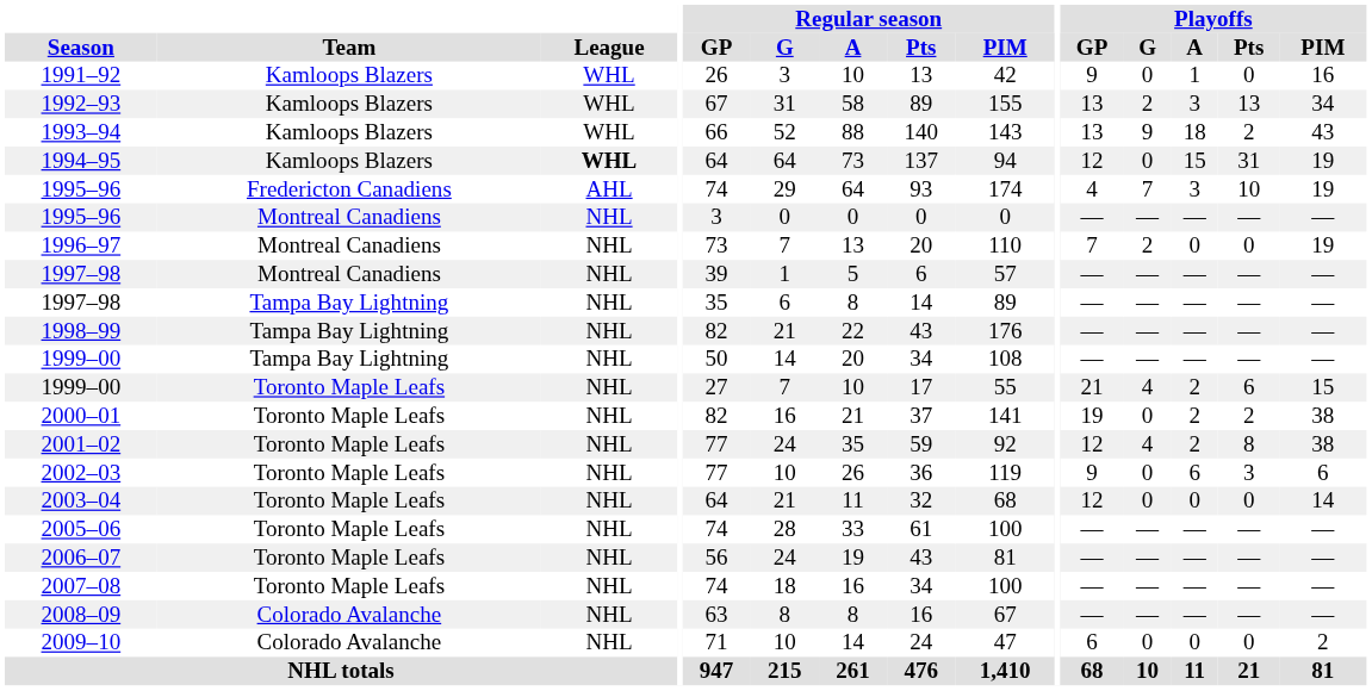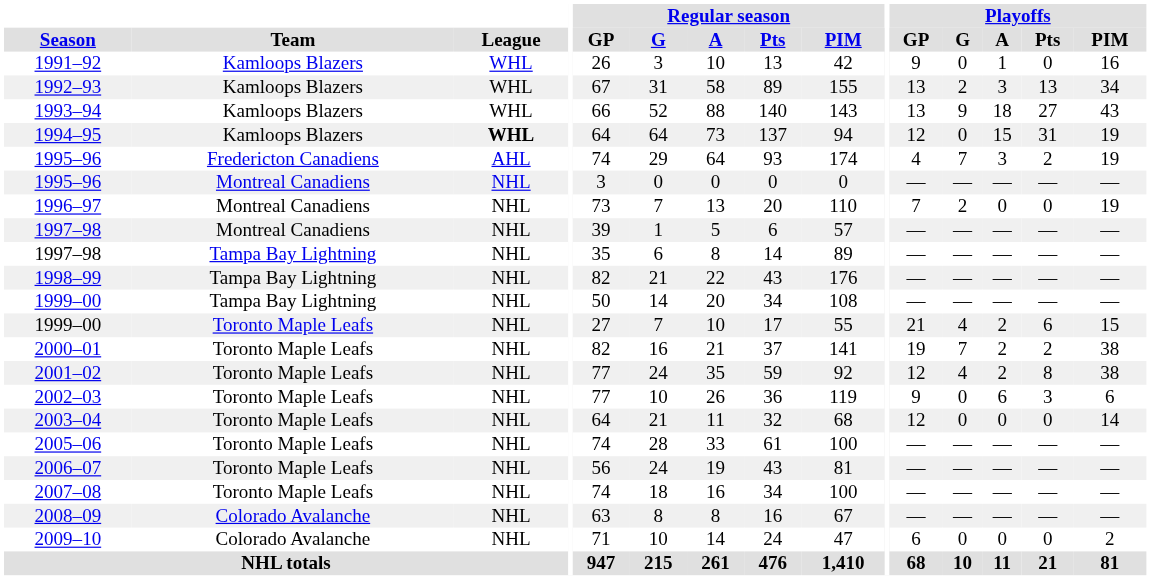 <table border="0" cellpadding="1" cellspacing="0" style="text-align:center; width:60em">
 <tr bgcolor="#e0e0e0">
 <th colspan="3"  bgcolor="#ffffff"></th>
 <th rowspan="99" bgcolor="#ffffff"></th>
 <th colspan="5"><a href='#'>Regular season</a></th>
 <th rowspan="99" bgcolor="#ffffff"></th>
 <th colspan="5"><a href='#'>Playoffs</a></th>
 </tr>
 <tr bgcolor="#e0e0e0">
 <th><a href='#'>Season</a></th>
 <th>Team</th>
 <th>League</th>
 <th>GP</th>
 <th><a href='#'>G</a></th>
 <th><a href='#'>A</a></th>
 <th><a href='#'>Pts</a></th>
 <th><a href='#'>PIM</a></th>
 <th>GP</th>
 <th>G</th>
 <th>A</th>
 <th>Pts</th>
 <th>PIM</th>
 </tr>
 <tr>
 <td><a href='#'>1991–92</a></td>
 <td><a href='#'>Kamloops Blazers</a></td>
 <td><a href='#'>WHL</a></td>
 <td>26</td>
 <td>3</td>
 <td>10</td>
 <td>13</td>
 <td>42</td>
 <td>9</td>
 <td>0</td>
 <td>1</td>
 <td>0</td>
 <td>16</td>
 </tr>
 <tr bgcolor="#f0f0f0">
 <td><a href='#'>1992–93</a></td>
 <td>Kamloops Blazers</td>
 <td>WHL</td>
 <td>67</td>
 <td>31</td>
 <td>58</td>
 <td>89</td>
 <td>155</td>
 <td>13</td>
 <td>2</td>
 <td>3</td>
 <td>13</td>
 <td>34</td>
 </tr>
 <tr>
 <td><a href='#'>1993–94</a></td>
 <td>Kamloops Blazers</td>
 <td>WHL</td>
 <td>66</td>
 <td>52</td>
 <td>88</td>
 <td>140</td>
 <td>143</td>
 <td>13</td>
 <td>9</td>
 <td>18</td>
-<td>2</td>
+<td>27</td>
 <td>43</td>
 </tr>
 <tr bgcolor="#f0f0f0">
 <td><a href='#'>1994–95</a></td>
 <td>Kamloops Blazers</td>
 <td><strong>WHL</strong></td>
 <td>64</td>
 <td>64</td>
 <td>73</td>
 <td>137</td>
 <td>94</td>
 <td>12</td>
 <td>0</td>
 <td>15</td>
 <td>31</td>
 <td>19</td>
 </tr>
 <tr>
 <td><a href='#'>1995–96</a></td>
 <td><a href='#'>Fredericton Canadiens</a></td>
 <td><a href='#'>AHL</a></td>
 <td>74</td>
 <td>29</td>
 <td>64</td>
 <td>93</td>
 <td>174</td>
 <td>4</td>
 <td>7</td>
 <td>3</td>
-<td>10</td>
+<td>2</td>
 <td>19</td>
 </tr>
 <tr bgcolor="#f0f0f0">
 <td><a href='#'>1995–96</a></td>
 <td><a href='#'>Montreal Canadiens</a></td>
 <td><a href='#'>NHL</a></td>
 <td>3</td>
 <td>0</td>
 <td>0</td>
 <td>0</td>
 <td>0</td>
 <td>—</td>
 <td>—</td>
 <td>—</td>
 <td>—</td>
 <td>—</td>
 </tr>
 <tr>
 <td><a href='#'>1996–97</a></td>
 <td>Montreal Canadiens</td>
 <td>NHL</td>
 <td>73</td>
 <td>7</td>
 <td>13</td>
 <td>20</td>
 <td>110</td>
 <td>7</td>
 <td>2</td>
 <td>0</td>
 <td>0</td>
 <td>19</td>
 </tr>
 <tr bgcolor="#f0f0f0">
 <td><a href='#'>1997–98</a></td>
 <td>Montreal Canadiens</td>
 <td>NHL</td>
 <td>39</td>
 <td>1</td>
 <td>5</td>
 <td>6</td>
 <td>57</td>
 <td>—</td>
 <td>—</td>
 <td>—</td>
 <td>—</td>
 <td>—</td>
 </tr>
 <tr>
 <td>1997–98</td>
 <td><a href='#'>Tampa Bay Lightning</a></td>
 <td>NHL</td>
 <td>35</td>
 <td>6</td>
 <td>8</td>
 <td>14</td>
 <td>89</td>
 <td>—</td>
 <td>—</td>
 <td>—</td>
 <td>—</td>
 <td>—</td>
 </tr>
 <tr bgcolor="#f0f0f0">
 <td><a href='#'>1998–99</a></td>
 <td>Tampa Bay Lightning</td>
 <td>NHL</td>
 <td>82</td>
 <td>21</td>
 <td>22</td>
 <td>43</td>
 <td>176</td>
 <td>—</td>
 <td>—</td>
 <td>—</td>
 <td>—</td>
 <td>—</td>
 </tr>
 <tr>
 <td><a href='#'>1999–00</a></td>
 <td>Tampa Bay Lightning</td>
 <td>NHL</td>
 <td>50</td>
 <td>14</td>
 <td>20</td>
 <td>34</td>
 <td>108</td>
 <td>—</td>
 <td>—</td>
 <td>—</td>
 <td>—</td>
 <td>—</td>
 </tr>
 <tr bgcolor="#f0f0f0">
 <td>1999–00</td>
 <td><a href='#'>Toronto Maple Leafs</a></td>
 <td>NHL</td>
 <td>27</td>
 <td>7</td>
 <td>10</td>
 <td>17</td>
 <td>55</td>
 <td>21</td>
 <td>4</td>
 <td>2</td>
 <td>6</td>
 <td>15</td>
 </tr>
 <tr>
 <td><a href='#'>2000–01</a></td>
 <td>Toronto Maple Leafs</td>
 <td>NHL</td>
 <td>82</td>
 <td>16</td>
 <td>21</td>
 <td>37</td>
 <td>141</td>
 <td>19</td>
-<td>0</td>
+<td>7</td>
 <td>2</td>
 <td>2</td>
 <td>38</td>
 </tr>
 <tr bgcolor="#f0f0f0">
 <td><a href='#'>2001–02</a></td>
 <td>Toronto Maple Leafs</td>
 <td>NHL</td>
 <td>77</td>
 <td>24</td>
 <td>35</td>
 <td>59</td>
 <td>92</td>
 <td>12</td>
 <td>4</td>
 <td>2</td>
 <td>8</td>
 <td>38</td>
 </tr>
 <tr>
 <td><a href='#'>2002–03</a></td>
 <td>Toronto Maple Leafs</td>
 <td>NHL</td>
 <td>77</td>
 <td>10</td>
 <td>26</td>
 <td>36</td>
 <td>119</td>
 <td>9</td>
 <td>0</td>
 <td>6</td>
 <td>3</td>
 <td>6</td>
 </tr>
 <tr bgcolor="#f0f0f0">
 <td><a href='#'>2003–04</a></td>
 <td>Toronto Maple Leafs</td>
 <td>NHL</td>
 <td>64</td>
 <td>21</td>
 <td>11</td>
 <td>32</td>
 <td>68</td>
 <td>12</td>
 <td>0</td>
 <td>0</td>
 <td>0</td>
 <td>14</td>
 </tr>
 <tr>
 <td><a href='#'>2005–06</a></td>
 <td>Toronto Maple Leafs</td>
 <td>NHL</td>
 <td>74</td>
 <td>28</td>
 <td>33</td>
 <td>61</td>
 <td>100</td>
 <td>—</td>
 <td>—</td>
 <td>—</td>
 <td>—</td>
 <td>—</td>
 </tr>
 <tr bgcolor="#f0f0f0">
 <td><a href='#'>2006–07</a></td>
 <td>Toronto Maple Leafs</td>
 <td>NHL</td>
 <td>56</td>
 <td>24</td>
 <td>19</td>
 <td>43</td>
 <td>81</td>
 <td>—</td>
 <td>—</td>
 <td>—</td>
 <td>—</td>
 <td>—</td>
 </tr>
 <tr>
 <td><a href='#'>2007–08</a></td>
 <td>Toronto Maple Leafs</td>
 <td>NHL</td>
 <td>74</td>
 <td>18</td>
 <td>16</td>
 <td>34</td>
 <td>100</td>
 <td>—</td>
 <td>—</td>
 <td>—</td>
 <td>—</td>
 <td>—</td>
 </tr>
 <tr bgcolor="#f0f0f0">
 <td><a href='#'>2008–09</a></td>
 <td><a href='#'>Colorado Avalanche</a></td>
 <td>NHL</td>
 <td>63</td>
 <td>8</td>
 <td>8</td>
 <td>16</td>
 <td>67</td>
 <td>—</td>
 <td>—</td>
 <td>—</td>
 <td>—</td>
 <td>—</td>
 </tr>
 <tr>
 <td><a href='#'>2009–10</a></td>
 <td>Colorado Avalanche</td>
 <td>NHL</td>
 <td>71</td>
 <td>10</td>
 <td>14</td>
 <td>24</td>
 <td>47</td>
 <td>6</td>
 <td>0</td>
 <td>0</td>
 <td>0</td>
 <td>2</td>
 </tr>
 <tr bgcolor="#e0e0e0">
 <th colspan="3">NHL totals</th>
 <th>947</th>
 <th>215</th>
 <th>261</th>
 <th>476</th>
 <th>1,410</th>
 <th>68</th>
 <th>10</th>
 <th>11</th>
 <th>21</th>
 <th>81</th>
 </tr>
 </table>
